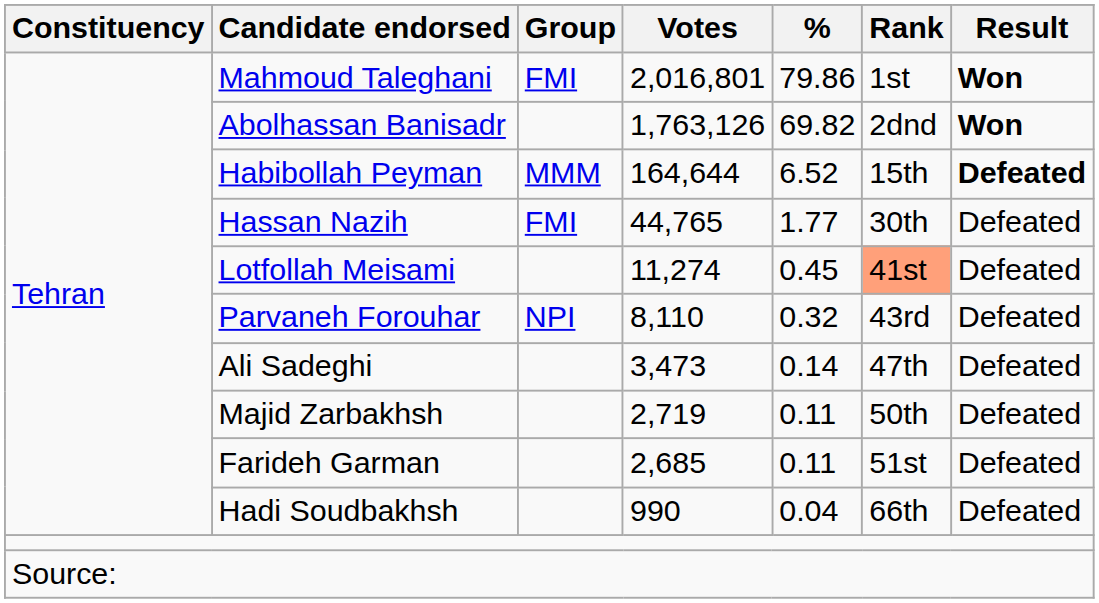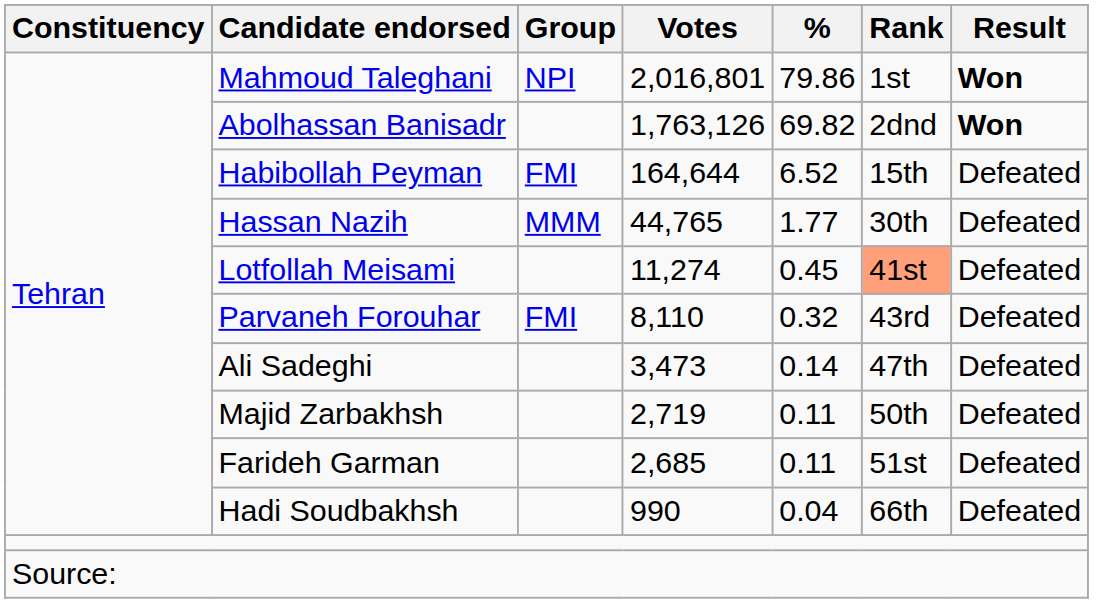 <table class="wikitable">
 <tr>
 <th>Constituency</th>
 <th>Candidate endorsed</th>
 <th>Group</th>
 <th>Votes</th>
 <th>%</th>
 <th>Rank</th>
 <th>Result</th>
 </tr>
 <tr>
 <td rowspan=10><a href='#'>Tehran</a></td>
 <td><a href='#'>Mahmoud Taleghani</a></td>
-<td><a href='#'>FMI</a></td>
+<td><a href='#'>NPI</a></td>
 <td>2,016,801</td>
 <td>79.86</td>
 <td>1st</td>
 <td><strong>Won</strong></td>
 </tr>
 <tr>
 <td><a href='#'>Abolhassan Banisadr</a></td>
 <td></td>
 <td>1,763,126</td>
 <td>69.82</td>
 <td>2dnd</td>
 <td><strong>Won</strong></td>
 </tr>
 <tr>
 <td><a href='#'>Habibollah Peyman</a></td>
-<td><a href='#'>MMM</a></td>
+<td><a href='#'>FMI</a></td>
 <td>164,644</td>
 <td>6.52</td>
 <td>15th</td>
-<td><strong>Defeated</strong></td>
+<td>Defeated</td>
 </tr>
 <tr>
 <td><a href='#'>Hassan Nazih</a></td>
-<td><a href='#'>FMI</a></td>
+<td><a href='#'>MMM</a></td>
 <td>44,765</td>
 <td>1.77</td>
 <td>30th</td>
 <td>Defeated</td>
 </tr>
 <tr>
 <td><a href='#'>Lotfollah Meisami</a></td>
 <td></td>
 <td>11,274</td>
 <td>0.45</td>
 <td style="background: lightsalmon;">41st</td>
 <td>Defeated</td>
 </tr>
 <tr>
 <td><a href='#'>Parvaneh Forouhar</a></td>
-<td><a href='#'>NPI</a></td>
+<td><a href='#'>FMI</a></td>
 <td>8,110</td>
 <td>0.32</td>
 <td>43rd</td>
 <td>Defeated</td>
 </tr>
 <tr>
 <td>Ali Sadeghi</td>
 <td></td>
 <td>3,473</td>
 <td>0.14</td>
 <td>47th</td>
 <td>Defeated</td>
 </tr>
 <tr>
 <td>Majid Zarbakhsh</td>
 <td></td>
 <td>2,719</td>
 <td>0.11</td>
 <td>50th</td>
 <td>Defeated</td>
 </tr>
 <tr>
 <td>Farideh Garman</td>
 <td></td>
 <td>2,685</td>
 <td>0.11</td>
 <td>51st</td>
 <td>Defeated</td>
 </tr>
 <tr>
 <td>Hadi Soudbakhsh</td>
 <td></td>
 <td>990</td>
 <td>0.04</td>
 <td>66th</td>
 <td>Defeated</td>
 </tr>
 <tr>
 <td colspan=10></td>
 </tr>
 <tr>
 <td colspan=10>Source: </td>
 </tr>
 </table>
